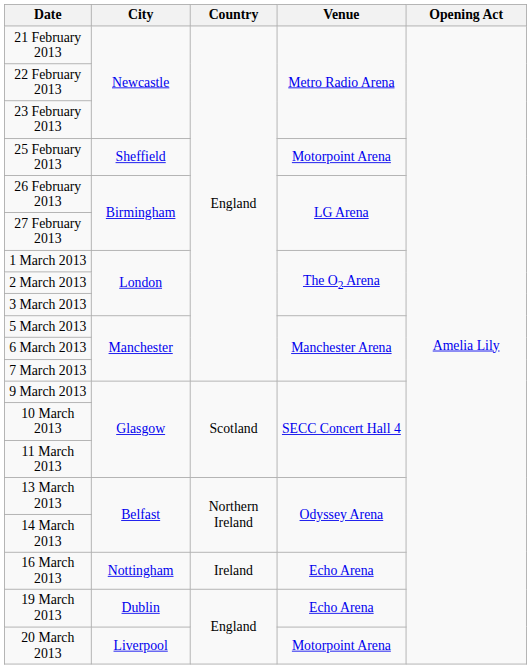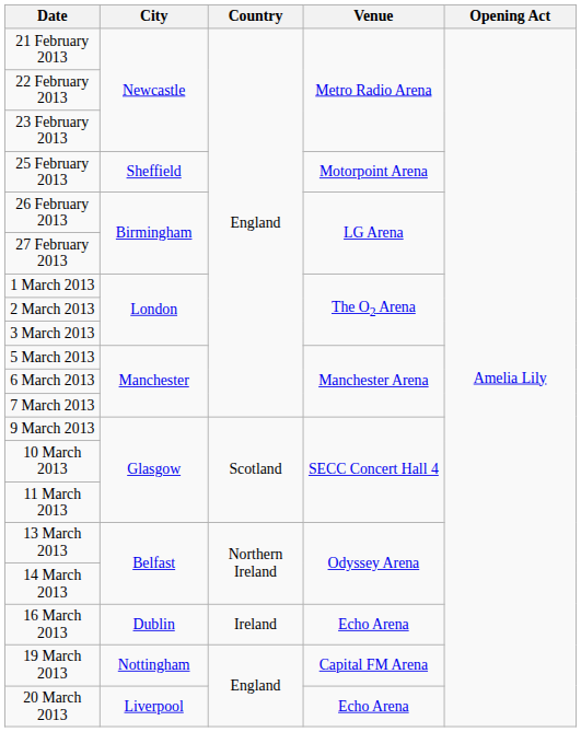 <table class="wikitable" style="text-align:center;">
 <tr>
 <th style="width:150px;">Date</th>
 <th style="width:150px;">City</th>
 <th style="width:150px;">Country</th>
 <th style="width:250px;">Venue</th>
 <th style="width:250px;">Opening Act</th>
 </tr>
 <tr>
 <td>21 February 2013</td>
 <td rowspan="3"><a href='#'>Newcastle</a></td>
 <td rowspan="12">England</td>
 <td rowspan="3"><a href='#'>Metro Radio Arena</a></td>
 <td rowspan="20"><a href='#'>Amelia Lily</a></td>
 </tr>
 <tr>
 <td>22 February 2013</td>
 </tr>
 <tr>
 <td>23 February 2013</td>
 </tr>
 <tr>
 <td>25 February 2013</td>
 <td><a href='#'>Sheffield</a></td>
 <td><a href='#'>Motorpoint Arena</a></td>
 </tr>
 <tr>
 <td>26 February 2013</td>
 <td rowspan="2"><a href='#'>Birmingham</a></td>
 <td rowspan="2"><a href='#'>LG Arena</a></td>
 </tr>
 <tr>
 <td>27 February 2013</td>
 </tr>
 <tr>
 <td>1 March 2013</td>
 <td rowspan="3"><a href='#'>London</a></td>
 <td rowspan="3"><a href='#'>The O<sub>2</sub> Arena</a></td>
 </tr>
 <tr>
 <td>2 March 2013</td>
 </tr>
 <tr>
 <td>3 March 2013</td>
 </tr>
 <tr>
 <td>5 March 2013</td>
 <td rowspan="3"><a href='#'>Manchester</a></td>
 <td rowspan="3"><a href='#'>Manchester Arena</a></td>
 </tr>
 <tr>
 <td>6 March 2013</td>
 </tr>
 <tr>
 <td>7 March 2013</td>
 </tr>
 <tr>
 <td>9 March 2013</td>
 <td rowspan="3"><a href='#'>Glasgow</a></td>
 <td rowspan="3">Scotland</td>
 <td rowspan="3"><a href='#'>SECC Concert Hall 4</a></td>
 </tr>
 <tr>
 <td>10 March 2013</td>
 </tr>
 <tr>
 <td>11 March 2013</td>
 </tr>
 <tr>
 <td>13 March 2013</td>
 <td rowspan="2"><a href='#'>Belfast</a></td>
 <td rowspan="2">Northern Ireland</td>
 <td rowspan="2"><a href='#'>Odyssey Arena</a></td>
 </tr>
 <tr>
 <td>14 March 2013</td>
 </tr>
 <tr>
 <td>16 March 2013</td>
-<td><a href='#'>Nottingham</a></td>
+<td><a href='#'>Dublin</a></td>
 <td>Ireland</td>
 <td><a href='#'>Echo Arena</a></td>
 </tr>
 <tr>
 <td>19 March 2013</td>
-<td><a href='#'>Dublin</a></td>
+<td><a href='#'>Nottingham</a></td>
 <td rowspan="2">England</td>
-<td><a href='#'>Echo Arena</a></td>
+<td><a href='#'>Capital FM Arena</a></td>
 </tr>
 <tr>
 <td>20 March 2013</td>
 <td><a href='#'>Liverpool</a></td>
-<td><a href='#'>Motorpoint Arena</a></td>
+<td><a href='#'>Echo Arena</a></td>
 </tr>
 </table>
